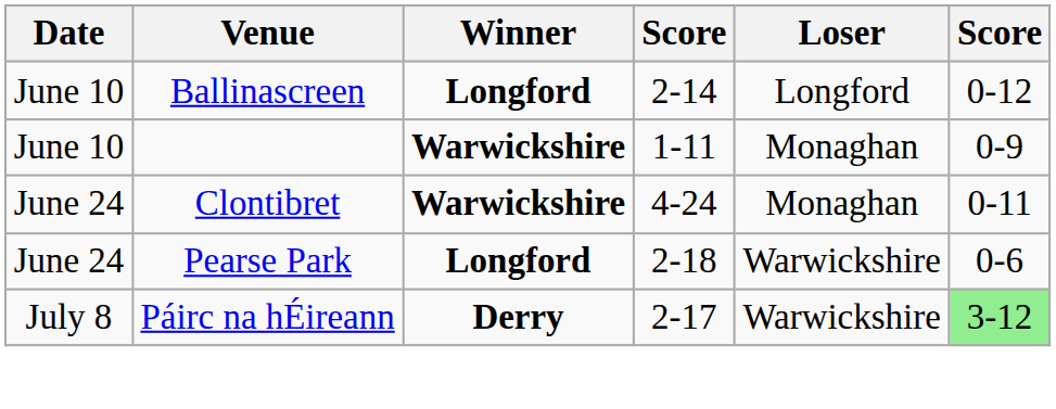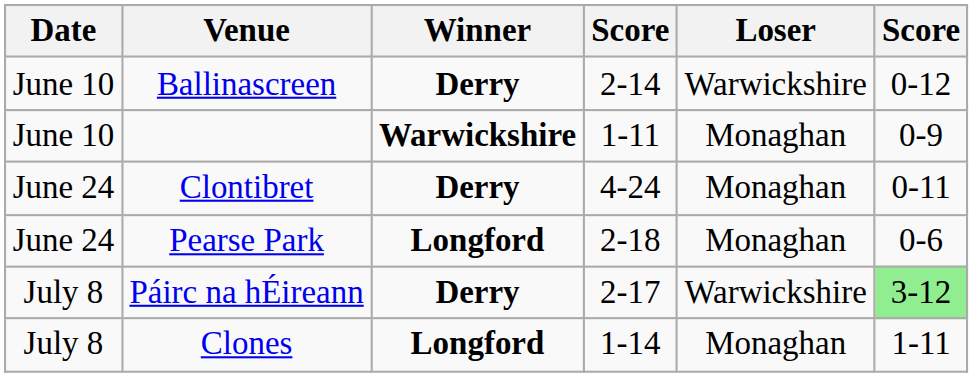 <table class="wikitable">
 <tr>
 <th>Date</th>
 <th>Venue</th>
 <th>Winner</th>
 <th>Score</th>
 <th>Loser</th>
 <th>Score</th>
 </tr>
 <tr align="center">
 <td>June 10</td>
 <td><a href='#'>Ballinascreen</a></td>
-<td><strong>Longford</strong></td>
+<td><strong>Derry</strong></td>
 <td>2-14</td>
-<td>Longford</td>
+<td>Warwickshire</td>
 <td>0-12</td>
 </tr>
 <tr align="center">
 <td>June 10</td>
 <td></td>
 <td><strong>Warwickshire</strong></td>
 <td>1-11</td>
 <td>Monaghan</td>
 <td>0-9</td>
 </tr>
 <tr align="center">
 <td>June 24</td>
 <td><a href='#'>Clontibret</a></td>
-<td><strong>Warwickshire</strong></td>
+<td><strong>Derry</strong></td>
 <td>4-24</td>
 <td>Monaghan</td>
 <td>0-11</td>
 </tr>
 <tr align="center">
 <td>June 24</td>
 <td><a href='#'>Pearse Park</a></td>
 <td><strong>Longford</strong></td>
 <td>2-18</td>
-<td>Warwickshire</td>
+<td>Monaghan</td>
 <td>0-6</td>
 </tr>
 <tr align="center">
 <td>July 8</td>
 <td><a href='#'>Páirc na hÉireann</a></td>
 <td><strong>Derry</strong></td>
 <td>2-17</td>
 <td>Warwickshire</td>
 <td style="background: lightgreen;">3-12</td>
 </tr>
+<tr align="center">
+<td>July 8</td>
+<td><a href='#'>Clones</a></td>
+<td><strong>Longford</strong></td>
+<td>1-14</td>
+<td>Monaghan</td>
+<td>1-11</td>
+</tr>
 </table>
